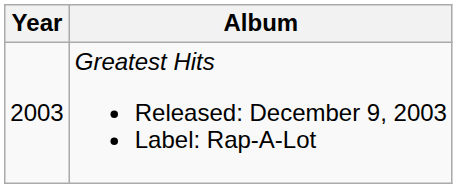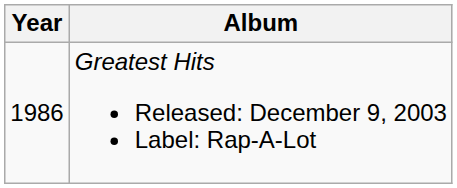 <table class="wikitable" style="text-align:center;">
 <tr>
 <th>Year</th>
 <th>Album</th>
 </tr>
 <tr>
-<td>2003</td>
+<td>1986</td>
 <td align="left"><em>Greatest Hits</em><br><ul><li>Released: December 9, 2003</li><li>Label: Rap-A-Lot</li></ul></td>
 </tr>
 </table>
